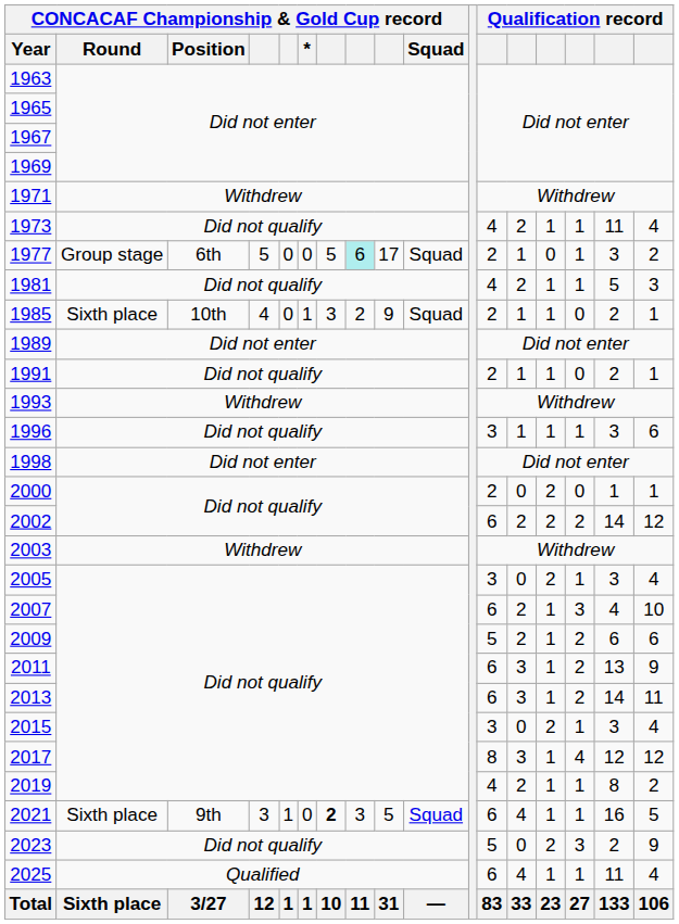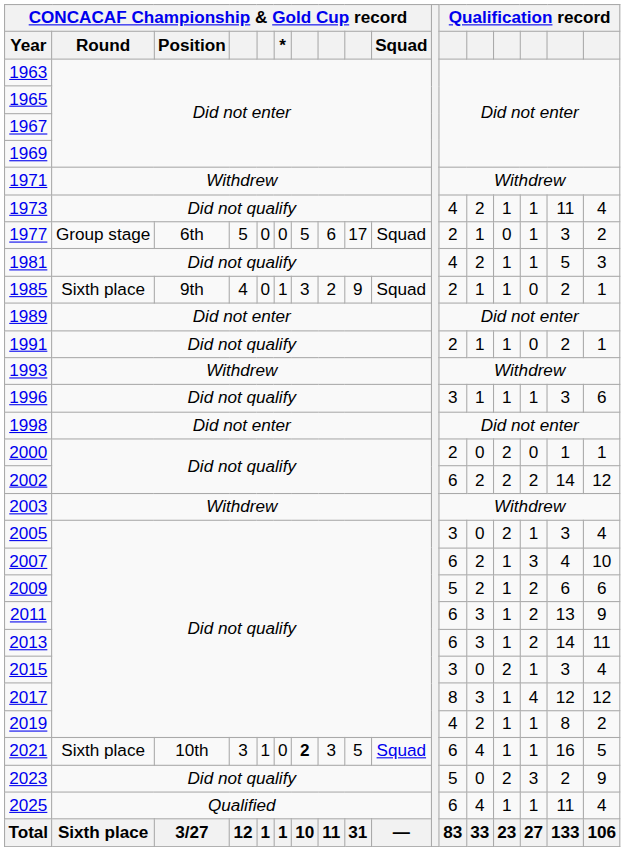 <table class="wikitable" style="text-align: center;">
 <tr>
 <th colspan=10><a href='#'>CONCACAF Championship</a> & <a href='#'>Gold Cup</a> record</th>
 <th rowspan="31"></th>
 <th colspan=7><a href='#'>Qualification</a> record</th>
 </tr>
 <tr>
 <th>Year</th>
 <th>Round</th>
 <th>Position</th>
 <th></th>
 <th></th>
 <th>*</th>
 <th></th>
 <th></th>
 <th></th>
 <th>Squad</th>
 <th></th>
 <th></th>
 <th></th>
 <th></th>
 <th></th>
 <th></th>
 </tr>
 <tr>
 <td> <a href='#'>1963</a></td>
 <td rowspan=4 colspan=9><em>Did not enter</em></td>
 <td rowspan=4 colspan=6><em>Did not enter</em></td>
 </tr>
 <tr>
 <td> <a href='#'>1965</a></td>
 </tr>
 <tr>
 <td> <a href='#'>1967</a></td>
 </tr>
 <tr>
 <td> <a href='#'>1969</a></td>
 </tr>
 <tr>
 <td> <a href='#'>1971</a></td>
 <td colspan=9><em>Withdrew</em></td>
 <td colspan=6><em>Withdrew</em></td>
 </tr>
 <tr>
 <td> <a href='#'>1973</a></td>
 <td colspan=9><em>Did not qualify</em></td>
 <td>4</td>
 <td>2</td>
 <td>1</td>
 <td>1</td>
 <td>11</td>
 <td>4</td>
 </tr>
 <tr>
 <td> <a href='#'>1977</a></td>
 <td>Group stage</td>
 <td>6th</td>
 <td>5</td>
 <td>0</td>
 <td>0</td>
 <td>5</td>
-<td style="background: paleturquoise;">6</td>
+<td>6</td>
 <td>17</td>
 <td>Squad</td>
 <td>2</td>
 <td>1</td>
 <td>0</td>
 <td>1</td>
 <td>3</td>
 <td>2</td>
 </tr>
 <tr>
 <td> <a href='#'>1981</a></td>
 <td colspan=9><em>Did not qualify</em></td>
 <td>4</td>
 <td>2</td>
 <td>1</td>
 <td>1</td>
 <td>5</td>
 <td>3</td>
 </tr>
 <tr>
 <td><a href='#'>1985</a></td>
 <td>Sixth place</td>
-<td>10th</td>
+<td>9th</td>
 <td>4</td>
 <td>0</td>
 <td>1</td>
 <td>3</td>
 <td>2</td>
 <td>9</td>
 <td>Squad</td>
 <td>2</td>
 <td>1</td>
 <td>1</td>
 <td>0</td>
 <td>2</td>
 <td>1</td>
 </tr>
 <tr>
 <td><a href='#'>1989</a></td>
 <td colspan=9><em>Did not enter</em></td>
 <td colspan=6><em>Did not enter</em></td>
 </tr>
 <tr>
 <td> <a href='#'>1991</a></td>
 <td colspan=9><em>Did not qualify</em></td>
 <td>2</td>
 <td>1</td>
 <td>1</td>
 <td>0</td>
 <td>2</td>
 <td>1</td>
 </tr>
 <tr>
 <td> <a href='#'>1993</a></td>
 <td colspan=9><em>Withdrew</em></td>
 <td colspan=6><em>Withdrew</em></td>
 </tr>
 <tr>
 <td> <a href='#'>1996</a></td>
 <td colspan=9><em>Did not qualify</em></td>
 <td>3</td>
 <td>1</td>
 <td>1</td>
 <td>1</td>
 <td>3</td>
 <td>6</td>
 </tr>
 <tr>
 <td> <a href='#'>1998</a></td>
 <td colspan=9><em>Did not enter</em></td>
 <td colspan=6><em>Did not enter</em></td>
 </tr>
 <tr>
 <td> <a href='#'>2000</a></td>
 <td rowspan=2 colspan=9><em>Did not qualify</em></td>
 <td>2</td>
 <td>0</td>
 <td>2</td>
 <td>0</td>
 <td>1</td>
 <td>1</td>
 </tr>
 <tr>
 <td> <a href='#'>2002</a></td>
 <td>6</td>
 <td>2</td>
 <td>2</td>
 <td>2</td>
 <td>14</td>
 <td>12</td>
 </tr>
 <tr>
 <td>  <a href='#'>2003</a></td>
 <td colspan=9><em>Withdrew</em></td>
 <td colspan=6><em>Withdrew</em></td>
 </tr>
 <tr>
 <td> <a href='#'>2005</a></td>
 <td rowspan=8 colspan=9><em>Did not qualify</em></td>
 <td>3</td>
 <td>0</td>
 <td>2</td>
 <td>1</td>
 <td>3</td>
 <td>4</td>
 </tr>
 <tr>
 <td> <a href='#'>2007</a></td>
 <td>6</td>
 <td>2</td>
 <td>1</td>
 <td>3</td>
 <td>4</td>
 <td>10</td>
 </tr>
 <tr>
 <td> <a href='#'>2009</a></td>
 <td>5</td>
 <td>2</td>
 <td>1</td>
 <td>2</td>
 <td>6</td>
 <td>6</td>
 </tr>
 <tr>
 <td> <a href='#'>2011</a></td>
 <td>6</td>
 <td>3</td>
 <td>1</td>
 <td>2</td>
 <td>13</td>
 <td>9</td>
 </tr>
 <tr>
 <td> <a href='#'>2013</a></td>
 <td>6</td>
 <td>3</td>
 <td>1</td>
 <td>2</td>
 <td>14</td>
 <td>11</td>
 </tr>
 <tr>
 <td>  <a href='#'>2015</a></td>
 <td>3</td>
 <td>0</td>
 <td>2</td>
 <td>1</td>
 <td>3</td>
 <td>4</td>
 </tr>
 <tr>
 <td> <a href='#'>2017</a></td>
 <td>8</td>
 <td>3</td>
 <td>1</td>
 <td>4</td>
 <td>12</td>
 <td>12</td>
 </tr>
 <tr>
 <td>   <a href='#'>2019</a></td>
 <td>4</td>
 <td>2</td>
 <td>1</td>
 <td>1</td>
 <td>8</td>
 <td>2</td>
 </tr>
 <tr>
 <td> <a href='#'>2021</a></td>
 <td>Sixth place</td>
-<td>9th</td>
+<td>10th</td>
 <td>3</td>
 <td>1</td>
 <td>0</td>
 <td><strong>2</strong></td>
 <td>3</td>
 <td>5</td>
 <td><a href='#'>Squad</a></td>
 <td>6</td>
 <td>4</td>
 <td>1</td>
 <td>1</td>
 <td>16</td>
 <td>5</td>
 </tr>
 <tr>
 <td>  <a href='#'>2023</a></td>
 <td colspan=9><em>Did not qualify</em></td>
 <td>5</td>
 <td>0</td>
 <td>2</td>
 <td>3</td>
 <td>2</td>
 <td>9</td>
 </tr>
 <tr>
 <td>  <a href='#'>2025</a></td>
 <td colspan=9><em>Qualified</em></td>
 <td>6</td>
 <td>4</td>
 <td>1</td>
 <td>1</td>
 <td>11</td>
 <td>4</td>
 </tr>
 <tr>
 <th>Total</th>
 <th>Sixth place</th>
 <th>3/27</th>
 <th>12</th>
 <th>1</th>
 <th>1</th>
 <th>10</th>
 <th>11</th>
 <th>31</th>
 <th>—</th>
 <th>83</th>
 <th>33</th>
 <th>23</th>
 <th>27</th>
 <th>133</th>
 <th>106</th>
 </tr>
 </table>
